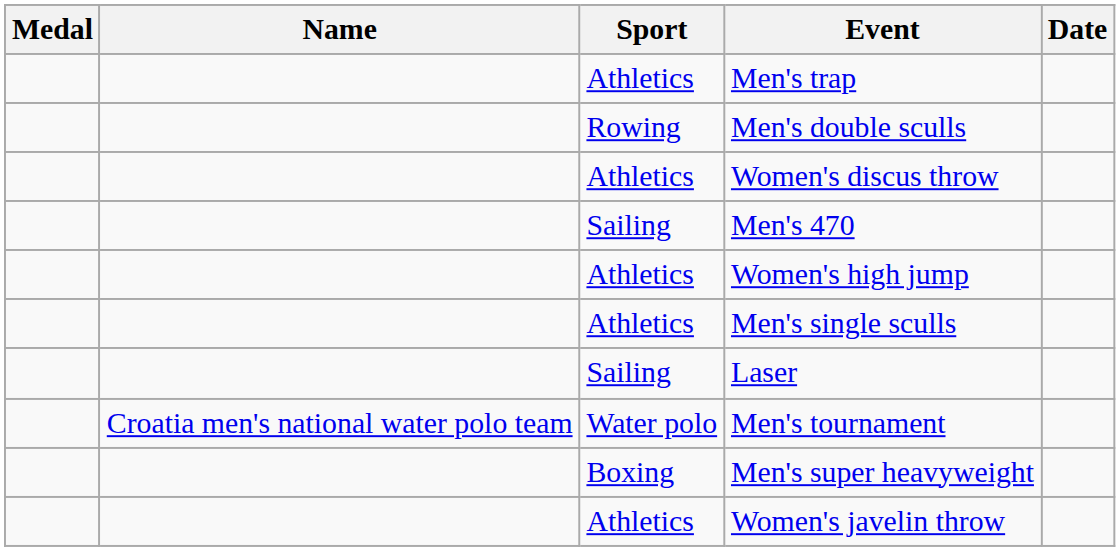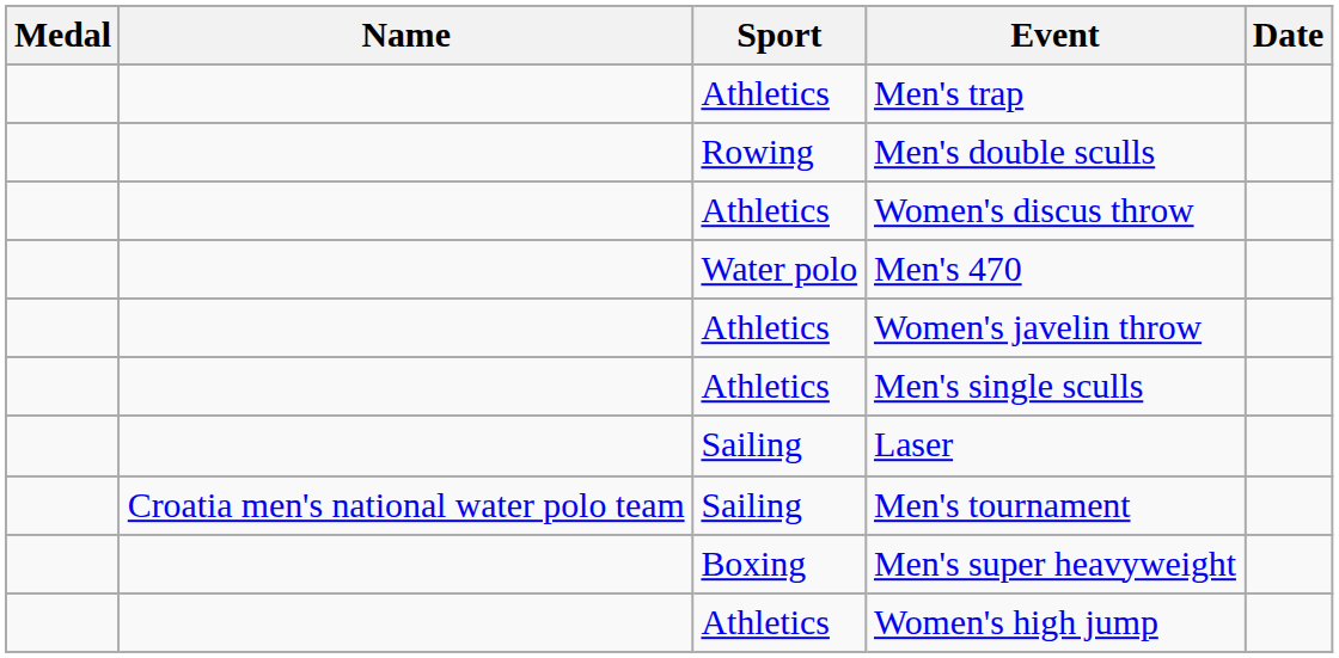 <table class="wikitable sortable"  style="font-size:95%">
 <tr>
 <th>Medal</th>
 <th>Name</th>
 <th>Sport</th>
 <th>Event</th>
 <th>Date</th>
 </tr>
 <tr>
 <td></td>
 <td></td>
 <td><a href='#'>Athletics</a></td>
 <td><a href='#'>Men's trap</a></td>
 <td></td>
 </tr>
 <tr>
 <td></td>
 <td><br></td>
 <td><a href='#'>Rowing</a></td>
 <td><a href='#'>Men's double sculls</a></td>
 <td></td>
 </tr>
 <tr>
 <td></td>
 <td></td>
 <td><a href='#'>Athletics</a></td>
 <td><a href='#'>Women's discus throw</a></td>
 <td></td>
 </tr>
 <tr>
 <td></td>
 <td><br></td>
-<td><a href='#'>Sailing</a></td>
+<td><a href='#'>Water polo</a></td>
 <td><a href='#'>Men's 470</a></td>
 <td></td>
 </tr>
 <tr>
 <td></td>
 <td></td>
 <td><a href='#'>Athletics</a></td>
-<td><a href='#'>Women's high jump</a></td>
+<td><a href='#'>Women's javelin throw</a></td>
 <td></td>
 </tr>
 <tr>
 <td></td>
 <td></td>
 <td><a href='#'>Athletics</a></td>
 <td><a href='#'>Men's single sculls</a></td>
 <td></td>
 </tr>
 <tr>
 <td></td>
 <td></td>
 <td><a href='#'>Sailing</a></td>
 <td><a href='#'>Laser</a></td>
 <td></td>
 </tr>
 <tr>
 <td></td>
 <td><a href='#'>Croatia men's national water polo team</a></td>
-<td><a href='#'>Water polo</a></td>
+<td><a href='#'>Sailing</a></td>
 <td><a href='#'>Men's tournament</a></td>
 <td></td>
 </tr>
 <tr>
 <td></td>
 <td></td>
 <td><a href='#'>Boxing</a></td>
 <td><a href='#'>Men's super heavyweight</a></td>
 <td></td>
 </tr>
 <tr>
 <td></td>
 <td></td>
 <td><a href='#'>Athletics</a></td>
-<td><a href='#'>Women's javelin throw</a></td>
+<td><a href='#'>Women's high jump</a></td>
 <td></td>
 </tr>
 </table>
